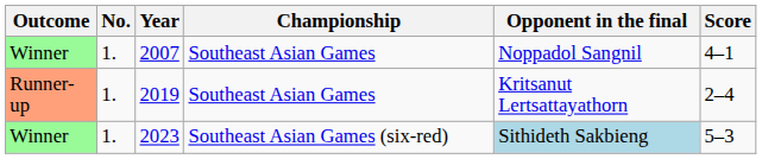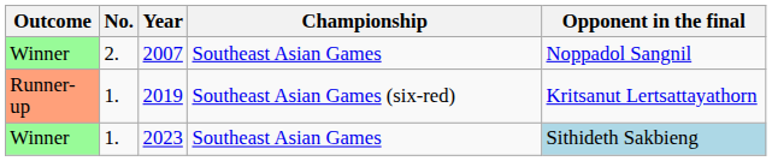 <table class="sortable wikitable">
 <tr>
 <th width="70">Outcome</th>
 <th width="20">No.</th>
 <th width="30">Year</th>
 <th width="350">Championship</th>
 <th width="200">Opponent in the final</th>
-<th width="30">Score</th>
 </tr>
 <tr>
 <td style="background:#98fb98;">Winner</td>
-<td>1.</td>
+<td>2.</td>
 <td><a href='#'>2007</a></td>
 <td><a href='#'>Southeast Asian Games</a></td>
 <td> <a href='#'>Noppadol Sangnil</a></td>
-<td>4–1</td>
 </tr>
 <tr>
 <td style="background:#ffa07a;">Runner-up</td>
 <td>1.</td>
 <td><a href='#'>2019</a></td>
-<td><a href='#'>Southeast Asian Games</a></td>
+<td><a href='#'>Southeast Asian Games</a> (six-red)</td>
 <td> <a href='#'>Kritsanut Lertsattayathorn</a></td>
-<td>2–4</td>
 </tr>
 <tr>
 <td style="background:#98FB98">Winner</td>
 <td>1.</td>
 <td><a href='#'>2023</a></td>
-<td><a href='#'>Southeast Asian Games</a> (six-red)</td>
+<td><a href='#'>Southeast Asian Games</a></td>
 <td style="background: lightblue;"> Sithideth Sakbieng</td>
-<td>5–3</td>
 </tr>
 </table>
